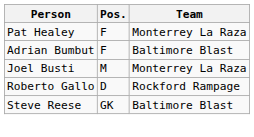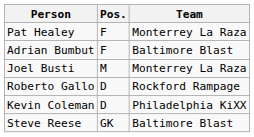 <table class="wikitable">
 <tr>
 <th>Person</th>
 <th>Pos.</th>
 <th>Team</th>
 </tr>
 <tr>
 <td>Pat Healey</td>
 <td>F</td>
 <td>Monterrey La Raza</td>
 </tr>
 <tr>
 <td>Adrian Bumbut</td>
 <td>F</td>
 <td>Baltimore Blast</td>
 </tr>
 <tr>
 <td>Joel Busti</td>
 <td>M</td>
 <td>Monterrey La Raza</td>
 </tr>
 <tr>
 <td>Roberto Gallo</td>
 <td>D</td>
 <td>Rockford Rampage</td>
 </tr>
 <tr>
+<td>Kevin Coleman</td>
+<td>D</td>
+<td>Philadelphia KiXX</td>
+</tr>
+<tr>
 <td>Steve Reese</td>
 <td>GK</td>
 <td>Baltimore Blast</td>
 </tr>
 </table>
